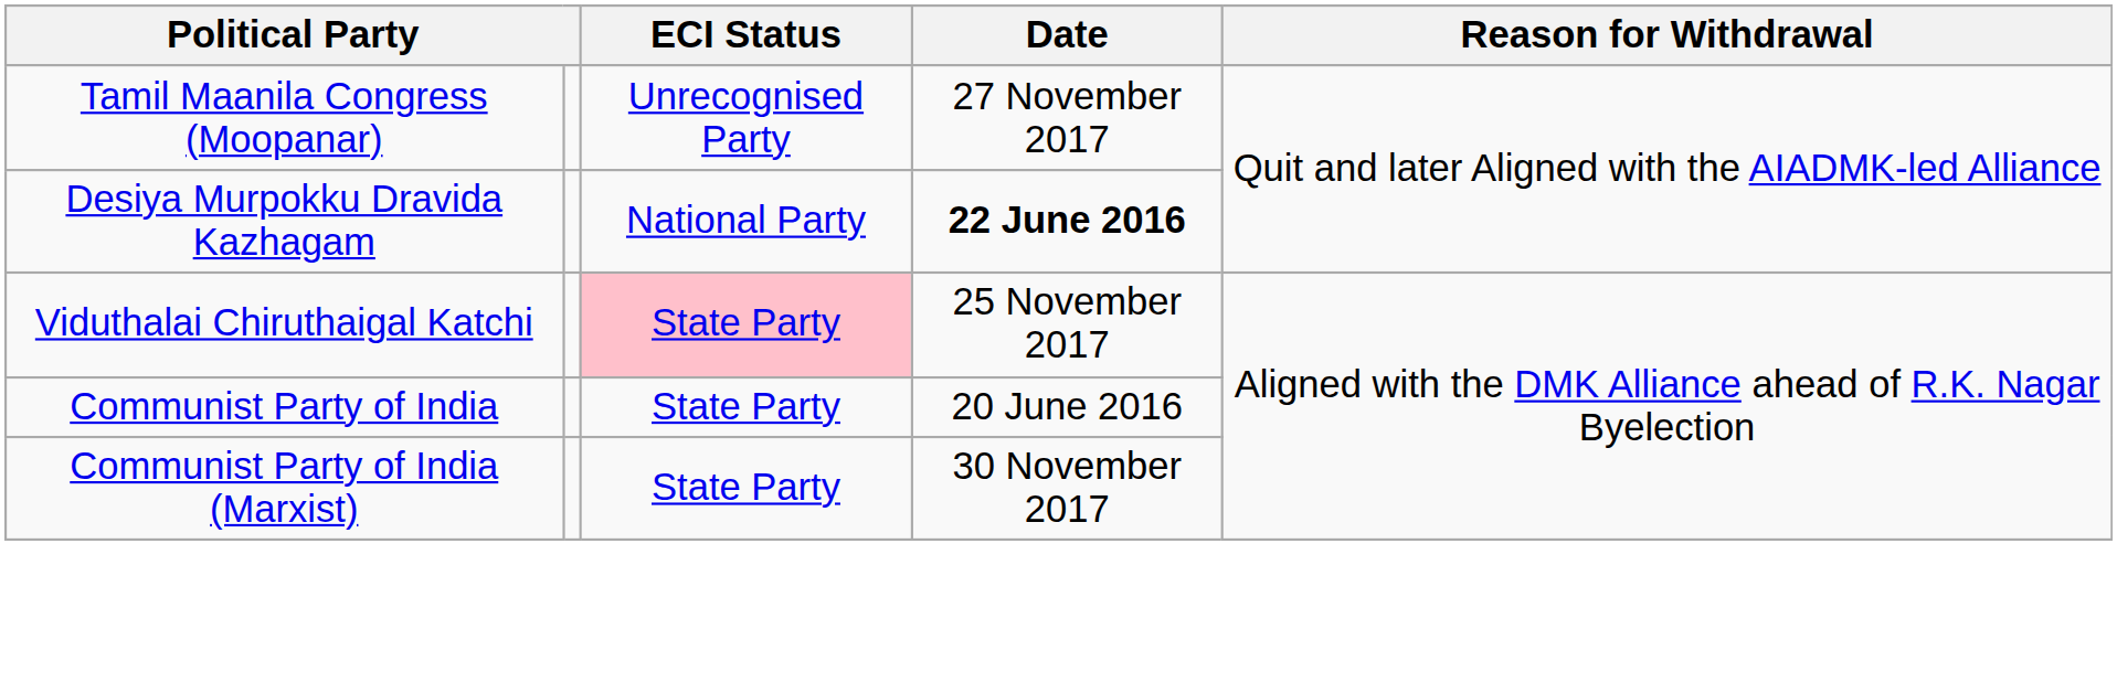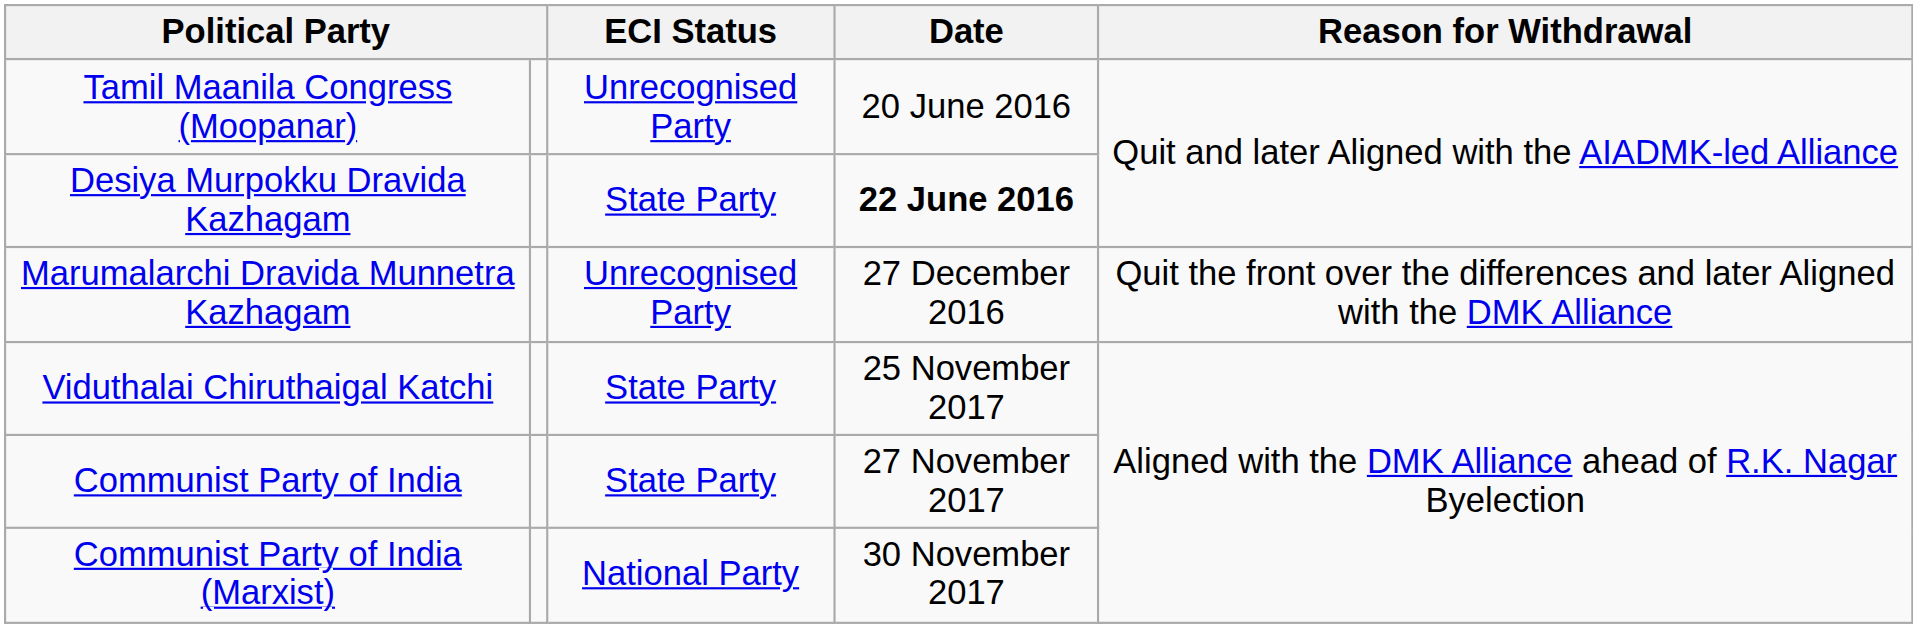 <table class="wikitable" style="width:100%; text-align:center">
 <tr>
 <th colspan=2>Political Party</th>
 <th>ECI Status</th>
 <th>Date</th>
 <th>Reason for Withdrawal</th>
 </tr>
 <tr>
 <td><a href='#'>Tamil Maanila Congress (Moopanar)</a></td>
 <td></td>
 <td><a href='#'>Unrecognised Party</a></td>
-<td>27 November 2017</td>
+<td>20 June 2016</td>
 <td rowspan=2>Quit and later Aligned with the <a href='#'>AIADMK-led Alliance</a></td>
 </tr>
 <tr>
 <td><a href='#'>Desiya Murpokku Dravida Kazhagam</a></td>
 <td></td>
-<td><a href='#'>National Party</a></td>
+<td><a href='#'>State Party</a></td>
 <td><strong>22 June 2016</strong></td>
+</tr>
+<tr>
+<td><a href='#'>Marumalarchi Dravida Munnetra Kazhagam</a></td>
+<td></td>
+<td><a href='#'>Unrecognised Party</a></td>
+<td>27 December 2016</td>
+<td>Quit the front over the differences and later Aligned with the <a href='#'>DMK Alliance</a></td>
 </tr>
 <tr>
 <td><a href='#'>Viduthalai Chiruthaigal Katchi</a></td>
 <td></td>
-<td style="background: pink;"><a href='#'>State Party</a></td>
+<td><a href='#'>State Party</a></td>
 <td>25 November 2017</td>
 <td rowspan=3>Aligned with the <a href='#'>DMK Alliance</a> ahead of <a href='#'>R.K. Nagar</a> Byelection</td>
 </tr>
 <tr>
 <td><a href='#'>Communist Party of India</a></td>
 <td></td>
 <td><a href='#'>State Party</a></td>
-<td>20 June 2016</td>
+<td>27 November 2017</td>
 </tr>
 <tr>
 <td><a href='#'>Communist Party of India (Marxist)</a></td>
 <td></td>
-<td><a href='#'>State Party</a></td>
+<td><a href='#'>National Party</a></td>
 <td>30 November 2017</td>
 </tr>
 </table>
